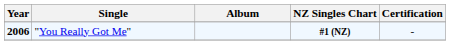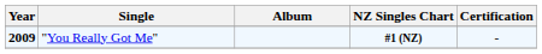 <table class="wikitable"|width=100%>
 <tr>
 <th>Year</th>
 <th width="225">Single</th>
 <th width="130">Album</th>
 <th>NZ Singles Chart</th>
 <th width="50">Certification</th>
 </tr>
 <tr>
 </tr>
 <tr bgcolor="#F0F8FF">
-<td align="left" valign="top"><strong>2006</strong></td>
+<td align="left" valign="top"><strong>2009</strong></td>
 <td align="left" valign="top">"<a href='#'>You Really Got Me</a>"</td>
 <td align="left" valign="top"></td>
 <td align="center" valign="top"><strong><small>#1 (NZ)</small></strong></td>
 <td align="center" valign="top">-</td>
 </tr>
 <tr>
 </tr>
 </table>
